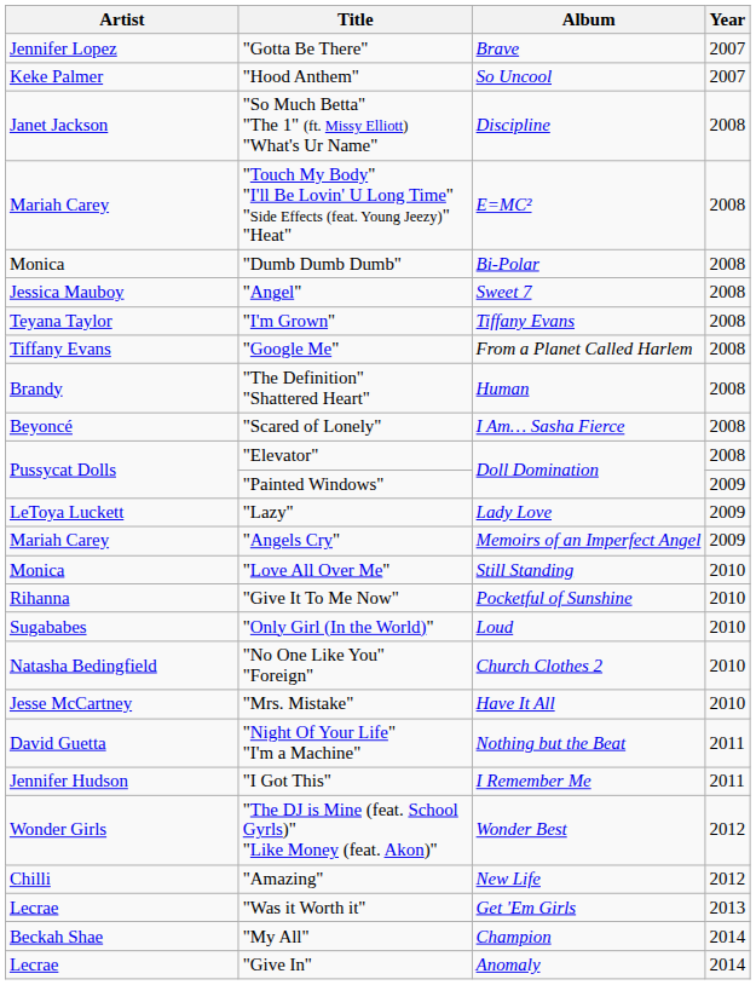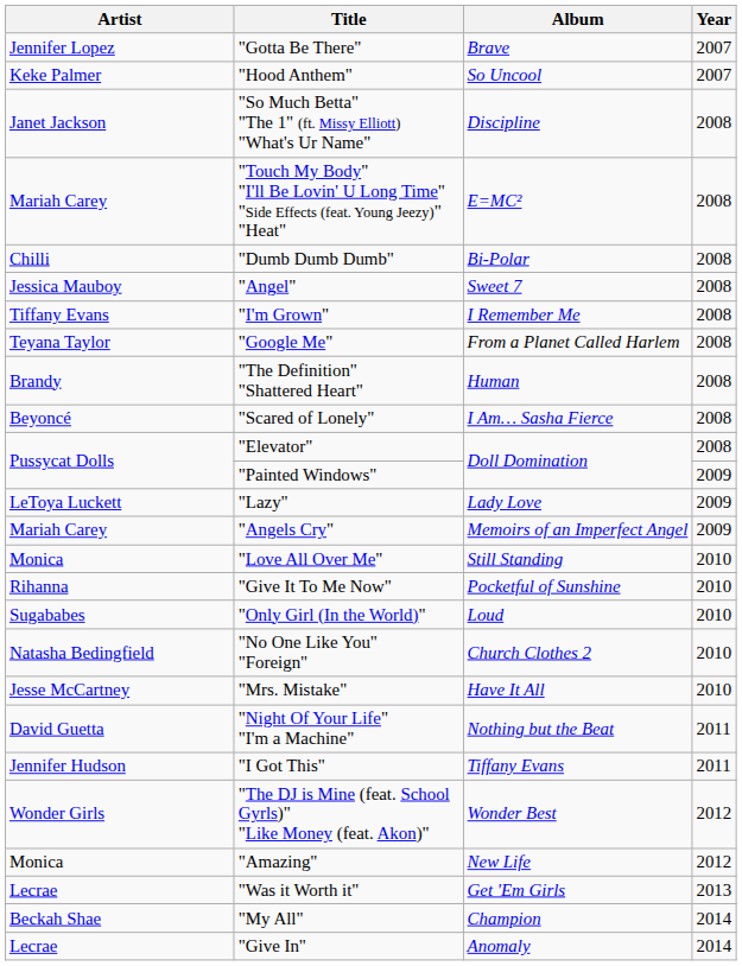 <table class="wikitable">
 <tr>
 <th style="width:200px;">Artist</th>
 <th style="width:200px;">Title</th>
 <th style="width:200px;">Album</th>
 <th>Year</th>
 </tr>
 <tr>
 <td><a href='#'>Jennifer Lopez</a></td>
 <td>"Gotta Be There"</td>
 <td><em><a href='#'>Brave</a></em></td>
 <td>2007</td>
 </tr>
 <tr>
 <td><a href='#'>Keke Palmer</a></td>
 <td>"Hood Anthem"</td>
 <td><em><a href='#'>So Uncool</a></em></td>
 <td>2007</td>
 </tr>
 <tr>
 <td><a href='#'>Janet Jackson</a></td>
 <td>"So Much Betta" <br> "The 1" <small>(ft. <a href='#'>Missy Elliott</a>)</small> <br> "What's Ur Name"</td>
 <td><em><a href='#'>Discipline</a></em></td>
 <td>2008</td>
 </tr>
 <tr>
 <td><a href='#'>Mariah Carey</a></td>
 <td>"<a href='#'>Touch My Body</a>" <br>"<a href='#'>I'll Be Lovin' U Long Time</a>" <br>"<small>Side Effects (feat. Young Jeezy)</small>" <br>"Heat"</td>
 <td><em><a href='#'>E=MC²</a></em></td>
 <td>2008</td>
 </tr>
 <tr>
-<td>Monica</td>
+<td><a href='#'>Chilli</a></td>
 <td>"Dumb Dumb Dumb"</td>
 <td><em><a href='#'>Bi-Polar</a></em></td>
 <td>2008</td>
 </tr>
 <tr>
 <td><a href='#'>Jessica Mauboy</a></td>
 <td>"<a href='#'>Angel</a>"</td>
 <td><em><a href='#'>Sweet 7</a></em></td>
 <td>2008</td>
 </tr>
 <tr>
-<td><a href='#'>Teyana Taylor</a></td>
+<td><a href='#'>Tiffany Evans</a></td>
 <td>"<a href='#'>I'm Grown</a>"</td>
-<td><em><a href='#'>Tiffany Evans</a></em></td>
+<td><em><a href='#'>I Remember Me</a></em></td>
 <td>2008</td>
 </tr>
 <tr>
-<td><a href='#'>Tiffany Evans</a></td>
+<td><a href='#'>Teyana Taylor</a></td>
 <td>"<a href='#'>Google Me</a>"</td>
 <td><em>From a Planet Called Harlem</em></td>
 <td>2008</td>
 </tr>
 <tr>
 <td><a href='#'>Brandy</a></td>
 <td>"The Definition" <br> "Shattered Heart"</td>
 <td><em><a href='#'>Human</a></em></td>
 <td>2008</td>
 </tr>
 <tr>
 <td><a href='#'>Beyoncé</a></td>
 <td>"Scared of Lonely"</td>
 <td><em><a href='#'>I Am… Sasha Fierce</a></em></td>
 <td>2008</td>
 </tr>
 <tr>
 <td rowspan="2"><a href='#'>Pussycat Dolls</a></td>
 <td>"Elevator"</td>
 <td rowspan="2"><em><a href='#'>Doll Domination</a></em></td>
 <td>2008</td>
 </tr>
 <tr>
 <td>"Painted Windows"</td>
 <td>2009</td>
 </tr>
 <tr>
 <td><a href='#'>LeToya Luckett</a></td>
 <td>"Lazy"</td>
 <td><em><a href='#'>Lady Love</a></em></td>
 <td>2009</td>
 </tr>
 <tr>
 <td><a href='#'>Mariah Carey</a></td>
 <td>"<a href='#'>Angels Cry</a>"</td>
 <td><em><a href='#'>Memoirs of an Imperfect Angel</a></em></td>
 <td>2009</td>
 </tr>
 <tr>
 <td><a href='#'>Monica</a></td>
 <td>"<a href='#'>Love All Over Me</a>"</td>
 <td><em><a href='#'>Still Standing</a></em></td>
 <td>2010</td>
 </tr>
 <tr>
 <td><a href='#'>Rihanna</a></td>
 <td>"Give It To Me Now"</td>
 <td><em><a href='#'>Pocketful of Sunshine</a></em></td>
 <td>2010</td>
 </tr>
 <tr>
 <td><a href='#'>Sugababes</a></td>
 <td>"<a href='#'>Only Girl (In the World)</a>"</td>
 <td><em><a href='#'>Loud</a></em></td>
 <td>2010</td>
 </tr>
 <tr>
 <td><a href='#'>Natasha Bedingfield</a></td>
 <td>"No One Like You" <br> "Foreign"</td>
 <td><em><a href='#'>Church Clothes 2</a></em></td>
 <td>2010</td>
 </tr>
 <tr>
 <td><a href='#'>Jesse McCartney</a></td>
 <td>"Mrs. Mistake"</td>
 <td><em><a href='#'>Have It All</a></em></td>
 <td>2010</td>
 </tr>
 <tr>
 <td><a href='#'>David Guetta</a></td>
 <td>"<a href='#'>Night Of Your Life</a>" <br> "I'm a Machine"</td>
 <td><em><a href='#'>Nothing but the Beat</a></em></td>
 <td>2011</td>
 </tr>
 <tr>
 <td><a href='#'>Jennifer Hudson</a></td>
 <td>"I Got This"</td>
-<td><em><a href='#'>I Remember Me</a></em></td>
+<td><em><a href='#'>Tiffany Evans</a></em></td>
 <td>2011</td>
 </tr>
 <tr>
 <td><a href='#'>Wonder Girls</a></td>
 <td>"<a href='#'>The DJ is Mine</a> (feat. <a href='#'>School Gyrls</a>)" <br> "<a href='#'>Like Money</a> (feat. <a href='#'>Akon</a>)"</td>
 <td><em><a href='#'>Wonder Best</a></em></td>
 <td>2012</td>
 </tr>
 <tr>
-<td><a href='#'>Chilli</a></td>
+<td>Monica</td>
 <td>"Amazing"</td>
 <td><em><a href='#'>New Life</a></em></td>
 <td>2012</td>
 </tr>
 <tr>
 <td><a href='#'>Lecrae</a></td>
 <td>"Was it Worth it"</td>
 <td><em><a href='#'>Get 'Em Girls</a></em></td>
 <td>2013</td>
 </tr>
 <tr>
 <td><a href='#'>Beckah Shae</a></td>
 <td>"My All"</td>
 <td><em><a href='#'>Champion</a></em></td>
 <td>2014</td>
 </tr>
 <tr>
 <td><a href='#'>Lecrae</a></td>
 <td>"Give In"</td>
 <td><em><a href='#'>Anomaly</a></em></td>
 <td>2014</td>
 </tr>
 </table>
